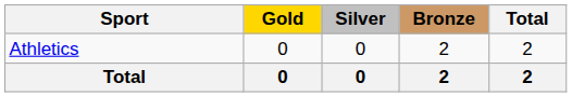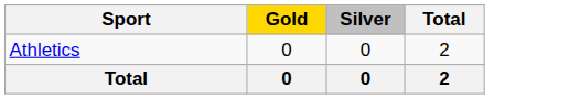 <table class="wikitable sortable" style="text-align:center;">
 <tr>
 <th width=200>Sport</th>
 <td bgcolor=gold width=60><strong>Gold</strong></td>
 <td bgcolor=silver width=60><strong>Silver</strong></td>
-<td bgcolor=#cc9966 width=70><strong>Bronze</strong></td>
 <th width=60>Total</th>
 </tr>
 <tr>
 <td align=left> <a href='#'>Athletics</a></td>
 <td>0</td>
 <td>0</td>
 <td>2</td>
-<td>2</td>
 </tr>
 <tr>
 <th>Total</th>
 <th>0</th>
 <th>0</th>
 <th>2</th>
-<th>2</th>
 </tr>
 </table>
